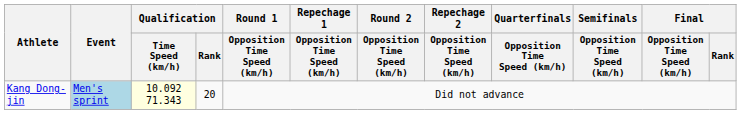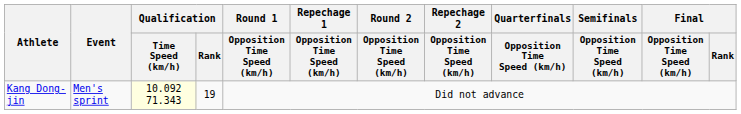 <table class="wikitable" style="font-size:90%">
 <tr>
 <th rowspan=2>Athlete</th>
 <th rowspan=2>Event</th>
 <th colspan=2>Qualification</th>
 <th>Round 1</th>
 <th>Repechage 1</th>
 <th>Round 2</th>
 <th>Repechage 2</th>
 <th>Quarterfinals</th>
 <th>Semifinals</th>
 <th colspan=2>Final</th>
 </tr>
 <tr style="font-size:95%">
 <th>Time<br>Speed (km/h)</th>
 <th>Rank</th>
 <th>Opposition<br>Time<br>Speed (km/h)</th>
 <th>Opposition<br>Time<br>Speed (km/h)</th>
 <th>Opposition<br>Time<br>Speed (km/h)</th>
 <th>Opposition<br>Time<br>Speed (km/h)</th>
 <th>Opposition<br>Time<br>Speed (km/h)</th>
 <th>Opposition<br>Time<br>Speed (km/h)</th>
 <th>Opposition<br>Time<br>Speed (km/h)</th>
 <th>Rank</th>
 </tr>
 <tr align=center>
 <td align=left><a href='#'>Kang Dong-jin</a></td>
-<td align=left style="background: lightblue;"><a href='#'>Men's sprint</a></td>
+<td align=left><a href='#'>Men's sprint</a></td>
 <td style="background: lightyellow;">10.092<br>71.343</td>
-<td>20</td>
+<td>19</td>
 <td colspan=8>Did not advance</td>
 </tr>
 </table>
